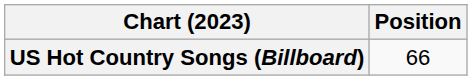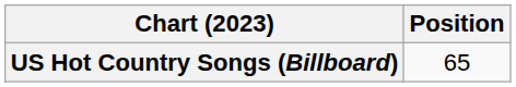 <table class="wikitable plainrowheaders" style="text-align:center">
 <tr>
 <th scope="col">Chart (2023)</th>
 <th scope="col">Position</th>
 </tr>
 <tr>
 <th scope="row">US Hot Country Songs (<em>Billboard</em>)</th>
-<td>66</td>
+<td>65</td>
 </tr>
 </table>
